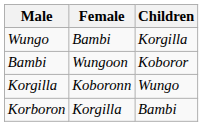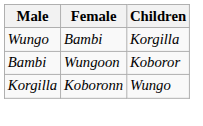 <table class="wikitable">
 <tr>
 <th>Male</th>
 <th>Female</th>
 <th>Children</th>
 </tr>
 <tr>
 <td><em>Wungo</em></td>
 <td><em>Bambi</em></td>
 <td><em>Korgilla</em></td>
 </tr>
 <tr>
 <td><em>Bambi</em></td>
 <td><em>Wungoon</em></td>
 <td><em>Koboror</em></td>
 </tr>
 <tr>
 <td><em>Korgilla</em></td>
 <td><em>Koboronn</em></td>
 <td><em>Wungo</em></td>
 </tr>
-<tr>
-<td><em>Korboron</em></td>
-<td><em>Korgilla</em></td>
-<td><em>Bambi</em></td>
-</tr>
 </table>
